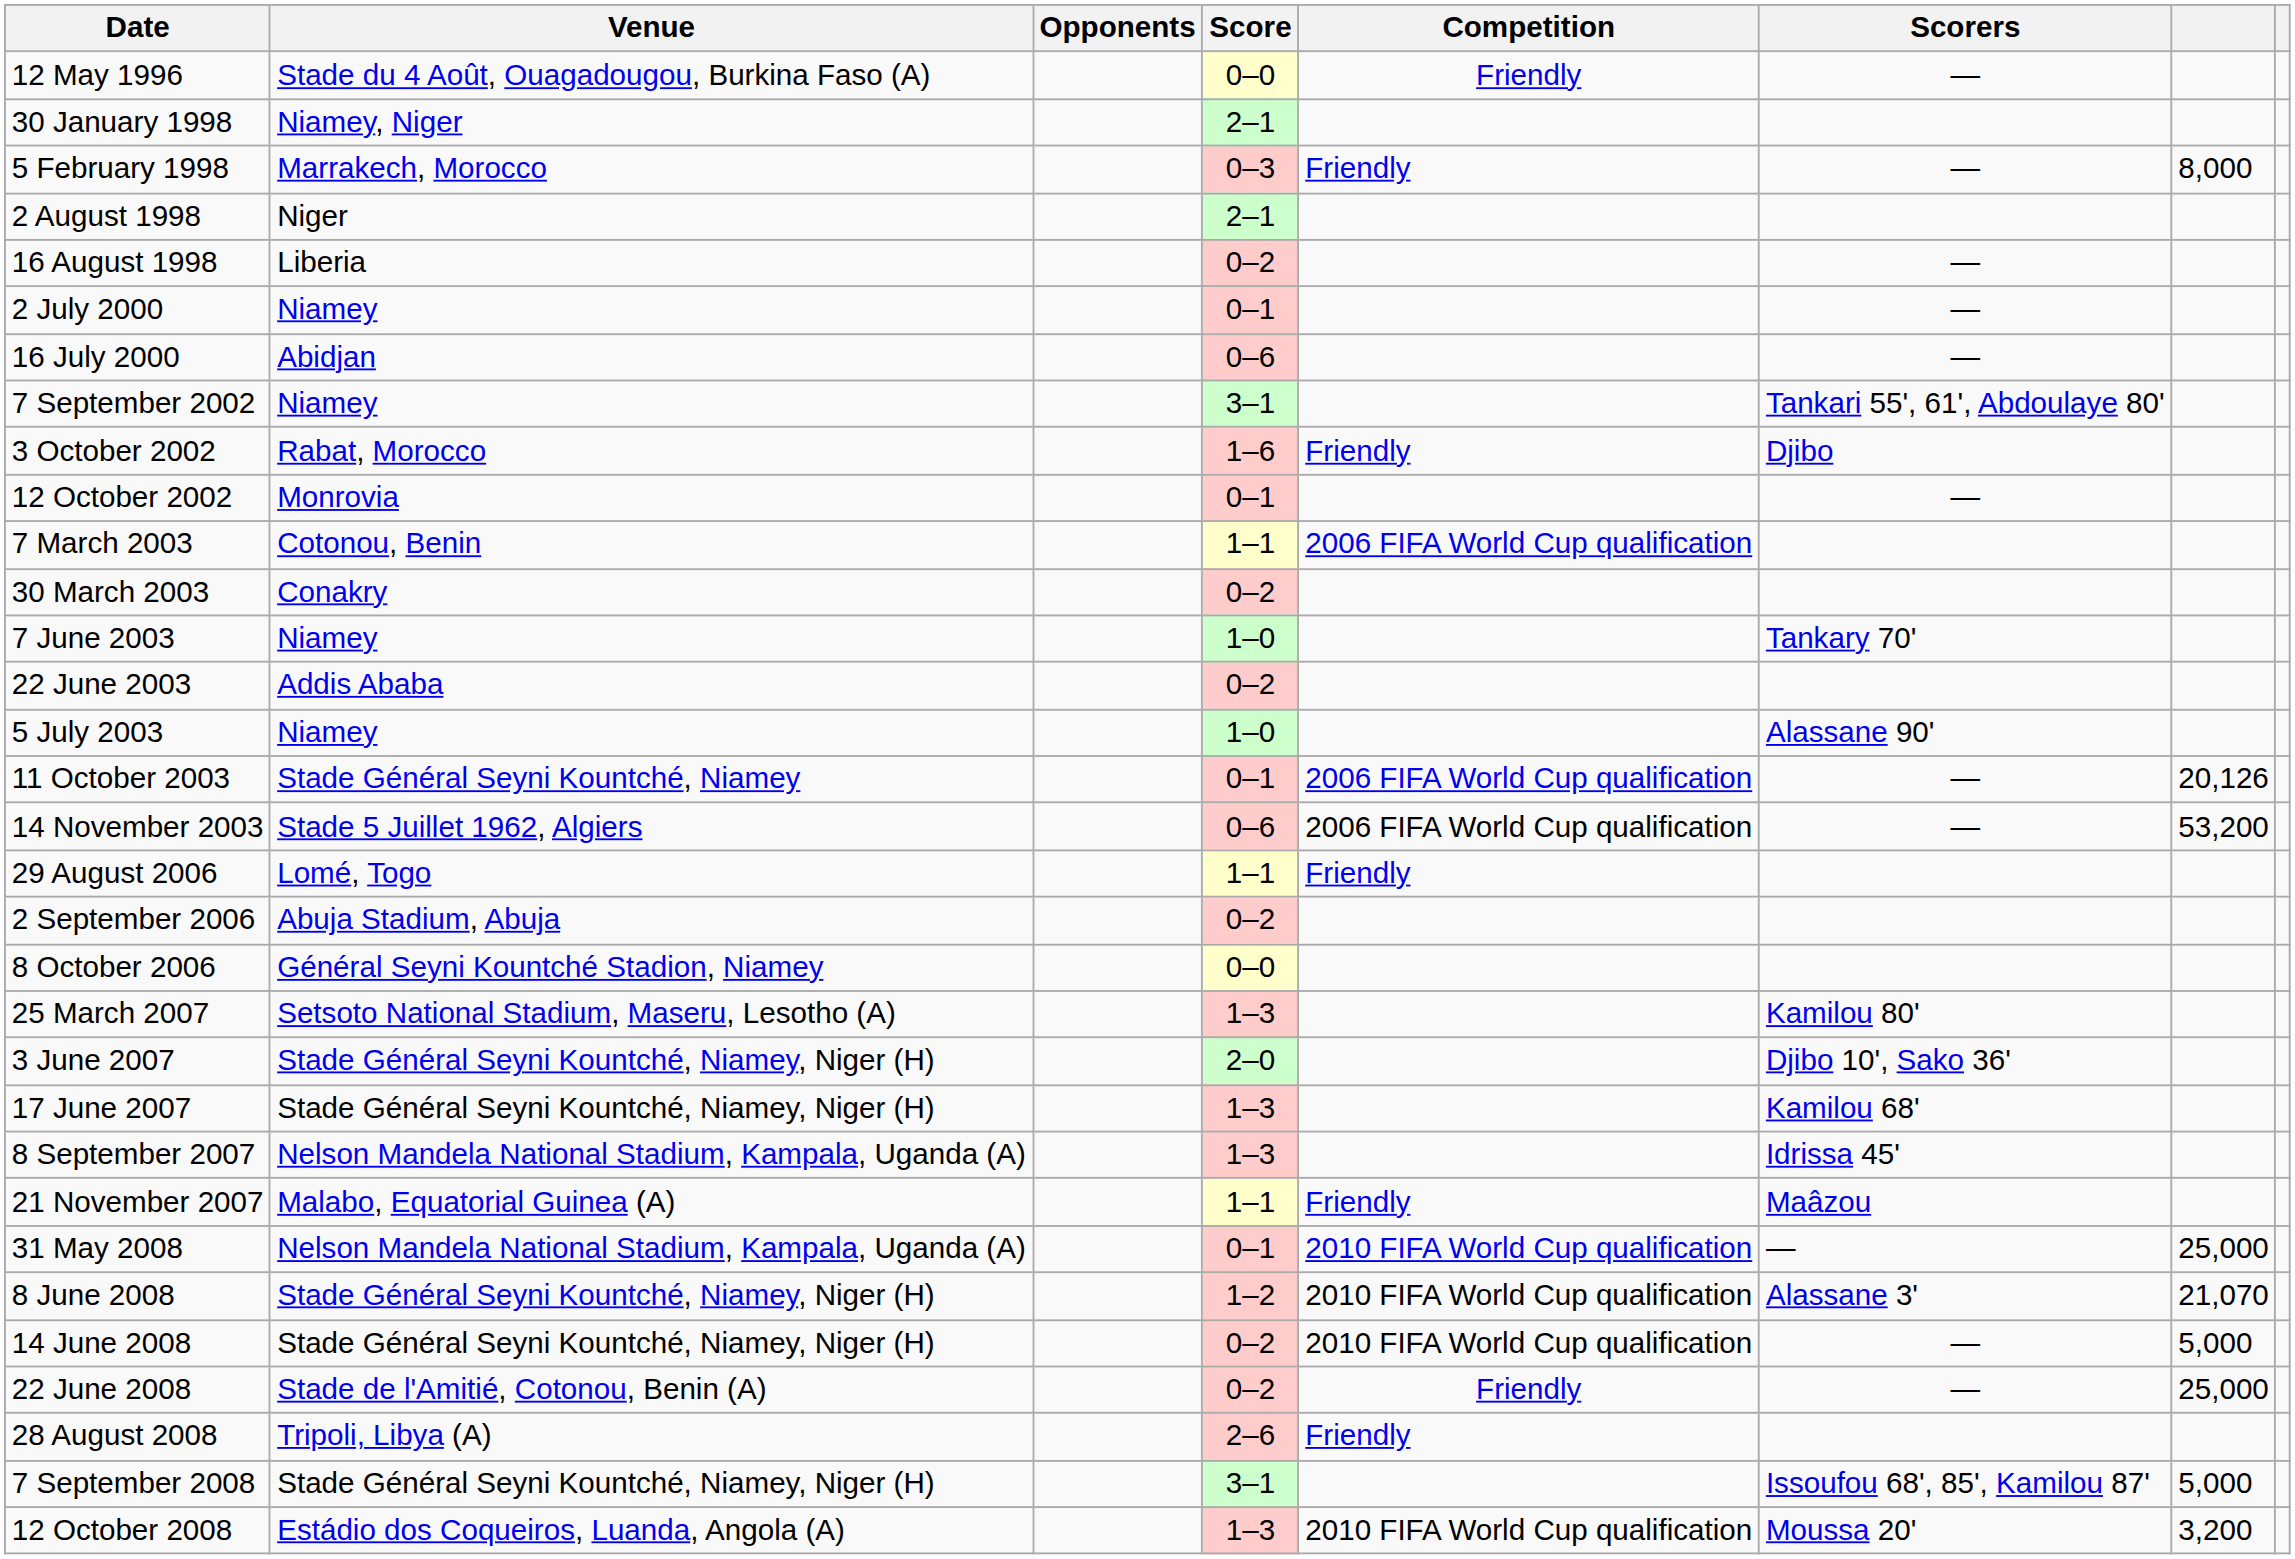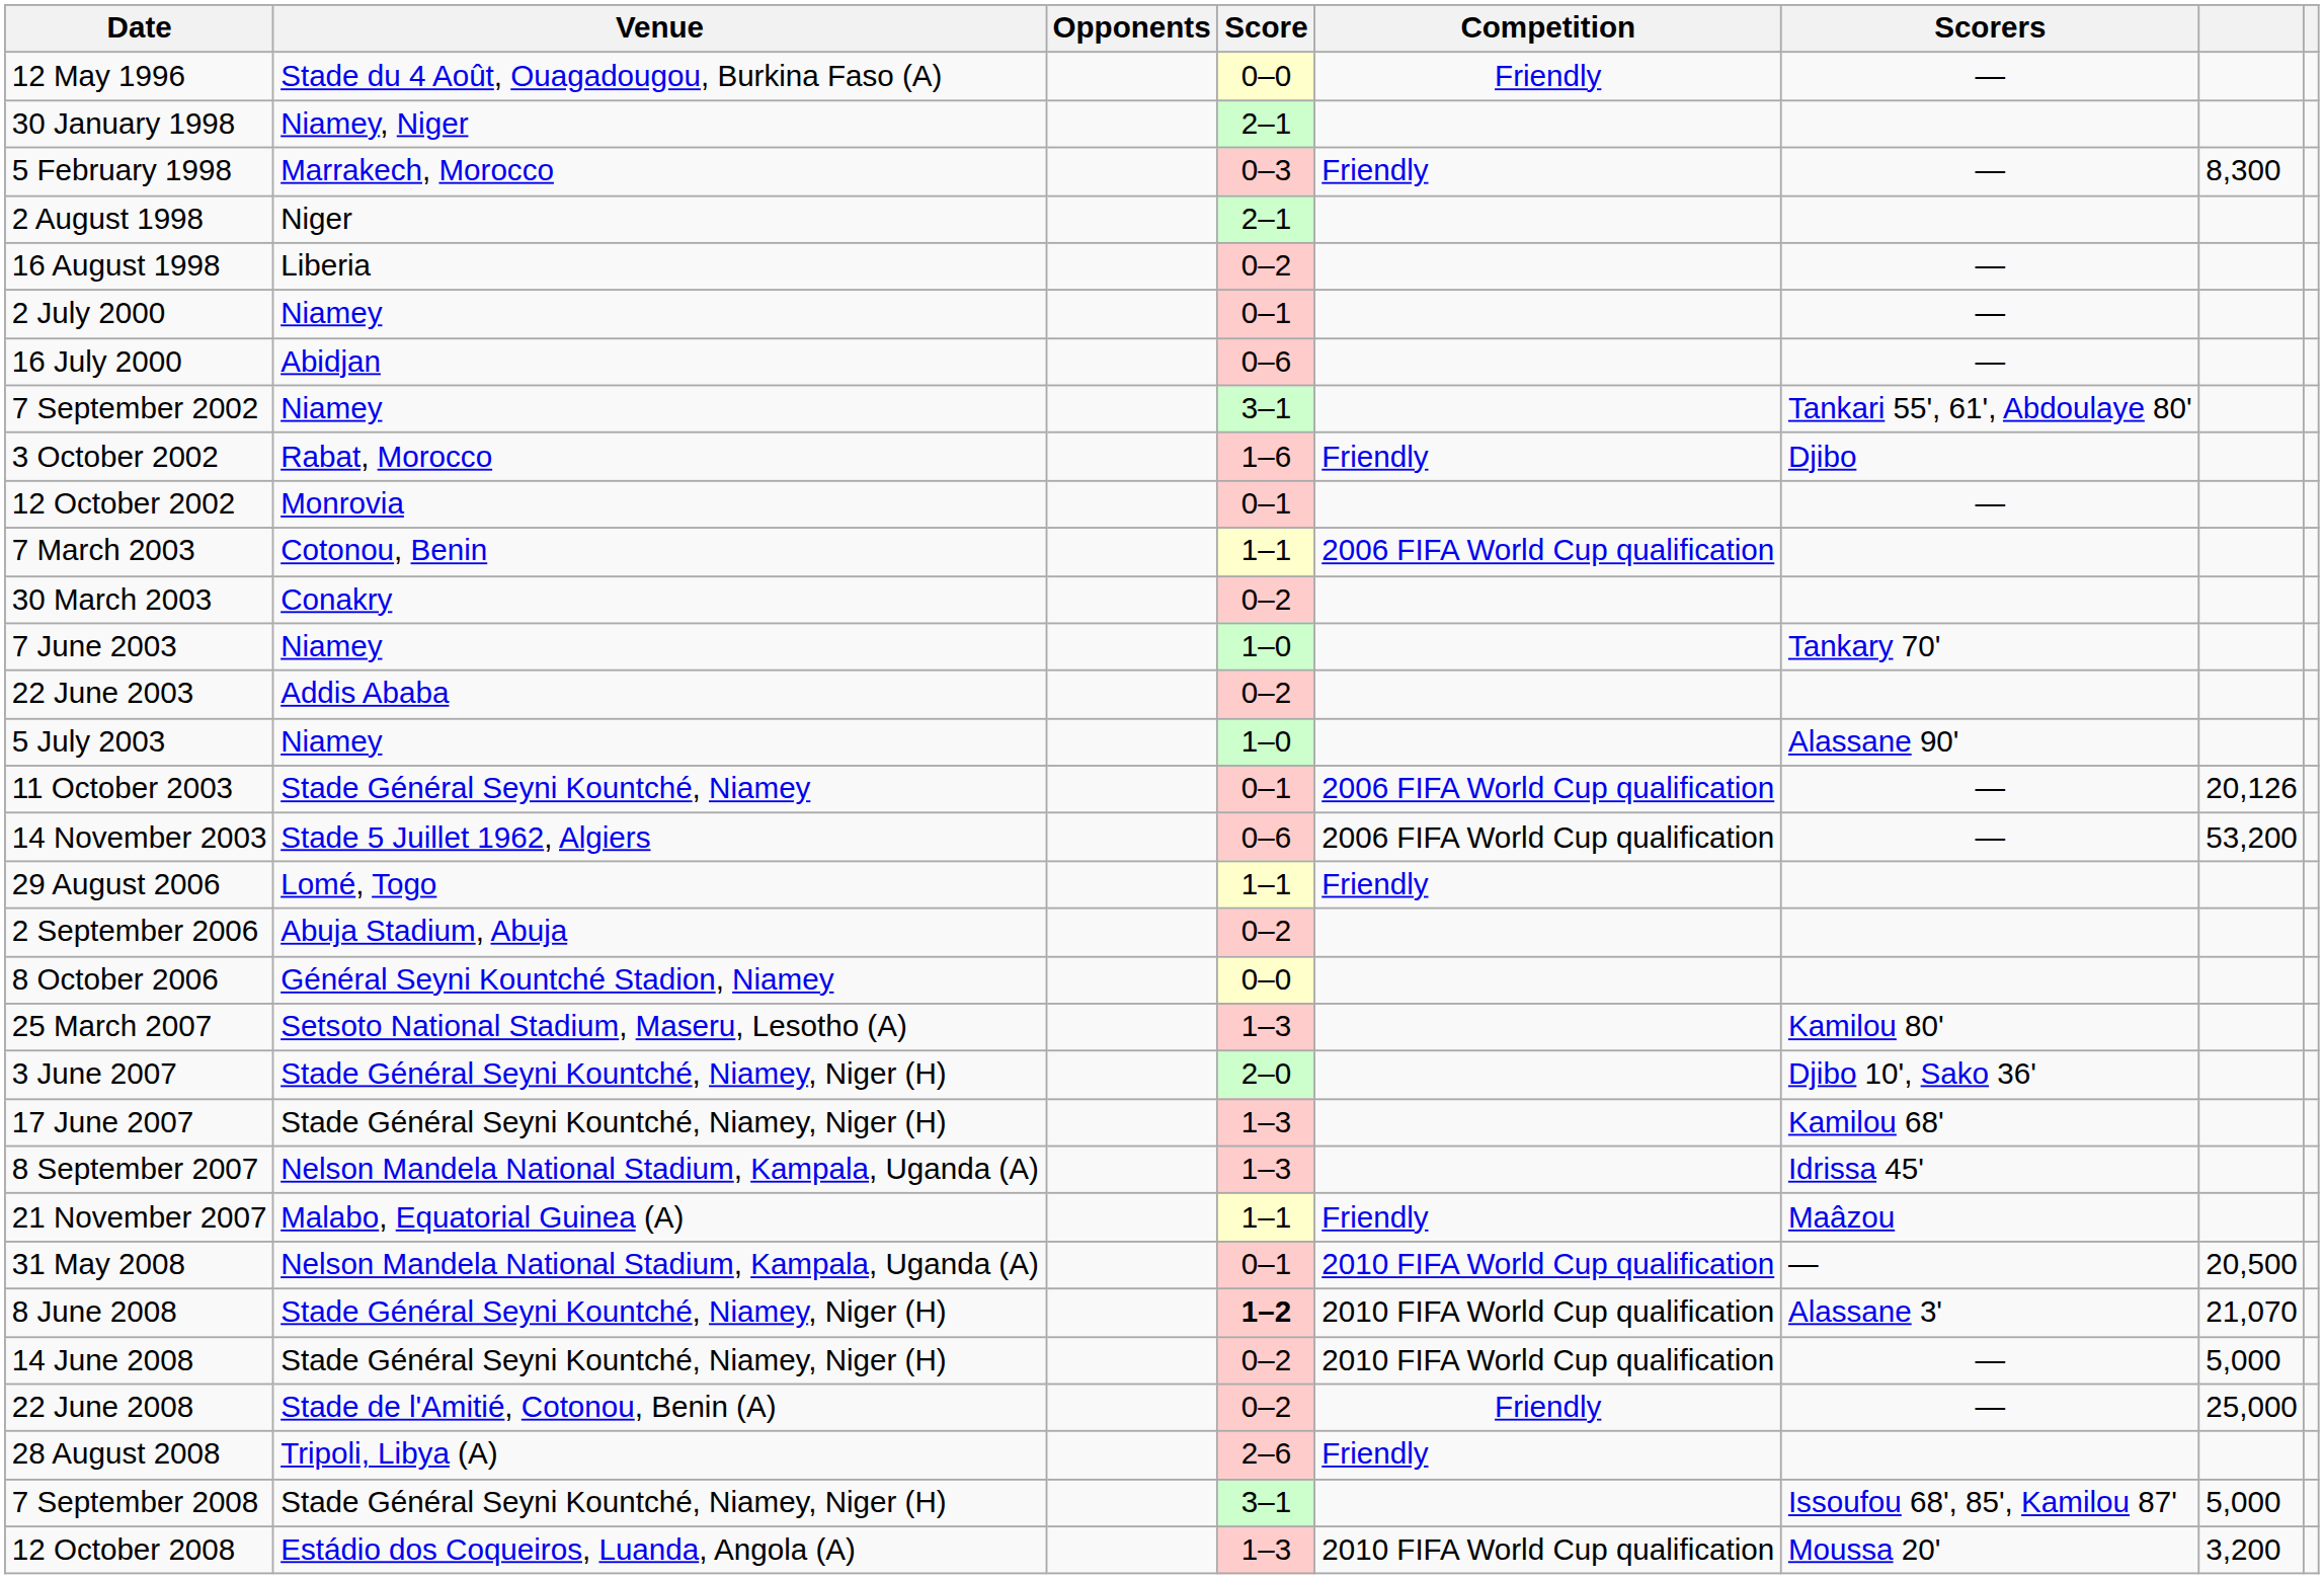 <table class="wikitable">
 <tr>
 <th>Date</th>
 <th>Venue</th>
 <th>Opponents</th>
 <th>Score</th>
 <th>Competition</th>
 <th class=unsortable>Scorers</th>
 <th></th>
 <th class=unsortable></th>
 </tr>
 <tr>
 <td>12 May 1996</td>
 <td><a href='#'>Stade du 4 Août</a>, <a href='#'>Ouagadougou</a>, Burkina Faso (A)</td>
 <td></td>
 <td align=center bgcolor=#FFFFCC>0–0</td>
 <td align=center><a href='#'>Friendly</a></td>
 <td align=center>—</td>
 <td></td>
 <td></td>
 </tr>
 <tr>
 <td>30 January 1998</td>
 <td><a href='#'>Niamey</a>, <a href='#'>Niger</a></td>
 <td></td>
 <td align=center bgcolor=#CCFFCC>2–1</td>
 <td></td>
 <td></td>
 <td></td>
 <td></td>
 </tr>
 <tr>
 <td>5 February 1998</td>
 <td><a href='#'>Marrakech</a>, <a href='#'>Morocco</a></td>
 <td></td>
 <td align=center bgcolor=#FFCCCC>0–3</td>
 <td><a href='#'>Friendly</a></td>
 <td align=center>—</td>
-<td>8,000</td>
+<td>8,300</td>
 <td></td>
 </tr>
 <tr>
 <td>2 August 1998</td>
 <td>Niger</td>
 <td></td>
 <td align=center bgcolor=#CCFFCC>2–1</td>
 <td></td>
 <td></td>
 <td></td>
 <td></td>
 </tr>
 <tr>
 <td>16 August 1998</td>
 <td>Liberia</td>
 <td></td>
 <td align=center bgcolor=#FFCCCC>0–2</td>
 <td></td>
 <td align=center>—</td>
 <td></td>
 <td></td>
 </tr>
 <tr>
 <td>2 July 2000</td>
 <td><a href='#'>Niamey</a></td>
 <td></td>
 <td align=center bgcolor=#FFCCCC>0–1</td>
 <td></td>
 <td align=center>—</td>
 <td></td>
 <td></td>
 </tr>
 <tr>
 <td>16 July 2000</td>
 <td><a href='#'>Abidjan</a></td>
 <td></td>
 <td align=center bgcolor=#FFCCCC>0–6</td>
 <td></td>
 <td align=center>—</td>
 <td></td>
 <td></td>
 </tr>
 <tr>
 <td>7 September 2002</td>
 <td><a href='#'>Niamey</a></td>
 <td></td>
 <td align=center bgcolor=#CCFFCC>3–1</td>
 <td></td>
 <td><a href='#'>Tankari</a> 55', 61', <a href='#'>Abdoulaye</a> 80'</td>
 <td></td>
 <td></td>
 </tr>
 <tr>
 <td>3 October 2002</td>
 <td><a href='#'>Rabat</a>, <a href='#'>Morocco</a></td>
 <td></td>
 <td align=center bgcolor=#FFCCCC>1–6</td>
 <td><a href='#'>Friendly</a></td>
 <td><a href='#'>Djibo</a></td>
 <td></td>
 <td></td>
 </tr>
 <tr>
 <td>12 October 2002</td>
 <td><a href='#'>Monrovia</a></td>
 <td></td>
 <td align=center bgcolor=#FFCCCC>0–1</td>
 <td></td>
 <td align=center>—</td>
 <td></td>
 <td></td>
 </tr>
 <tr>
 <td>7 March 2003</td>
 <td><a href='#'>Cotonou</a>, <a href='#'>Benin</a></td>
 <td></td>
 <td align=center bgcolor=#FFFFCC>1–1<br></td>
 <td><a href='#'>2006 FIFA World Cup qualification</a></td>
 <td></td>
 <td></td>
 <td></td>
 </tr>
 <tr>
 <td>30 March 2003</td>
 <td><a href='#'>Conakry</a></td>
 <td></td>
 <td align=center bgcolor=#FFCCCC>0–2</td>
 <td></td>
 <td></td>
 <td></td>
 <td></td>
 </tr>
 <tr>
 <td>7 June 2003</td>
 <td><a href='#'>Niamey</a></td>
 <td></td>
 <td align=center bgcolor=#CCFFCC>1–0</td>
 <td></td>
 <td><a href='#'>Tankary</a> 70'</td>
 <td></td>
 <td></td>
 </tr>
 <tr>
 <td>22 June 2003</td>
 <td><a href='#'>Addis Ababa</a></td>
 <td></td>
 <td align=center bgcolor=#FFCCCC>0–2</td>
 <td></td>
 <td></td>
 <td></td>
 <td></td>
 </tr>
 <tr>
 <td>5 July 2003</td>
 <td><a href='#'>Niamey</a></td>
 <td></td>
 <td align=center bgcolor=#CCFFCC>1–0</td>
 <td></td>
 <td><a href='#'>Alassane</a> 90'</td>
 <td></td>
 <td></td>
 </tr>
 <tr>
 <td>11 October 2003</td>
 <td><a href='#'>Stade Général Seyni Kountché</a>, <a href='#'>Niamey</a></td>
 <td></td>
 <td align=center bgcolor=#FFCCCC>0–1</td>
 <td><a href='#'>2006 FIFA World Cup qualification</a></td>
 <td align=center>—</td>
 <td>20,126</td>
 <td></td>
 </tr>
 <tr>
 <td>14 November 2003</td>
 <td><a href='#'>Stade 5 Juillet 1962</a>, <a href='#'>Algiers</a></td>
 <td></td>
 <td align=center bgcolor=#FFCCCC>0–6</td>
 <td>2006 FIFA World Cup qualification</td>
 <td align=center>—</td>
 <td>53,200</td>
 <td></td>
 </tr>
 <tr>
 <td>29 August 2006</td>
 <td><a href='#'>Lomé</a>, <a href='#'>Togo</a></td>
 <td></td>
 <td align=center bgcolor=#FFFFCC>1–1</td>
 <td><a href='#'>Friendly</a></td>
 <td></td>
 <td></td>
 <td></td>
 </tr>
 <tr>
 <td>2 September 2006</td>
 <td><a href='#'>Abuja Stadium</a>, <a href='#'>Abuja</a></td>
 <td></td>
 <td align=center bgcolor=#FFCCCC>0–2</td>
 <td></td>
 <td></td>
 <td></td>
 <td></td>
 </tr>
 <tr>
 <td>8 October 2006</td>
 <td><a href='#'>Général Seyni Kountché Stadion</a>, <a href='#'>Niamey</a></td>
 <td></td>
 <td align=center bgcolor=#FFFFCC>0–0</td>
 <td></td>
 <td></td>
 <td></td>
 <td></td>
 </tr>
 <tr>
 <td>25 March 2007</td>
 <td><a href='#'>Setsoto National Stadium</a>, <a href='#'>Maseru</a>, Lesotho (A)</td>
 <td></td>
 <td align=center bgcolor=#FFCCCC>1–3</td>
 <td></td>
 <td><a href='#'>Kamilou</a> 80'</td>
 <td></td>
 <td></td>
 </tr>
 <tr>
 <td>3 June 2007</td>
 <td><a href='#'>Stade Général Seyni Kountché</a>, <a href='#'>Niamey</a>, Niger (H)</td>
 <td></td>
 <td align=center bgcolor=#CCFFCC>2–0</td>
 <td></td>
 <td><a href='#'>Djibo</a> 10', <a href='#'>Sako</a> 36'</td>
 <td></td>
 <td></td>
 </tr>
 <tr>
 <td>17 June 2007</td>
 <td>Stade Général Seyni Kountché, Niamey, Niger (H)</td>
 <td></td>
 <td align=center bgcolor=#FFCCCC>1–3</td>
 <td></td>
 <td><a href='#'>Kamilou</a> 68'</td>
 <td></td>
 <td></td>
 </tr>
 <tr>
 <td>8 September 2007</td>
 <td><a href='#'>Nelson Mandela National Stadium</a>, <a href='#'>Kampala</a>, Uganda (A)</td>
 <td></td>
 <td align=center bgcolor=#FFCCCC>1–3</td>
 <td></td>
 <td><a href='#'>Idrissa</a> 45'</td>
 <td></td>
 <td></td>
 </tr>
 <tr>
 <td>21 November 2007</td>
 <td><a href='#'>Malabo</a>, <a href='#'>Equatorial Guinea</a> (A)</td>
 <td></td>
 <td align=center bgcolor=#FFFFCC>1–1</td>
 <td><a href='#'>Friendly</a></td>
 <td><a href='#'>Maâzou</a></td>
 <td></td>
 <td></td>
 </tr>
 <tr>
 <td>31 May 2008</td>
 <td><a href='#'>Nelson Mandela National Stadium</a>, <a href='#'>Kampala</a>, Uganda (A)</td>
 <td></td>
 <td align=center bgcolor=#FFCCCC>0–1</td>
 <td><a href='#'>2010 FIFA World Cup qualification</a></td>
 <td>—</td>
-<td>25,000</td>
+<td>20,500</td>
 <td></td>
 </tr>
 <tr>
 <td>8 June 2008</td>
 <td><a href='#'>Stade Général Seyni Kountché</a>, <a href='#'>Niamey</a>, Niger (H)</td>
 <td></td>
-<td align=center bgcolor=#FFCCCC>1–2</td>
+<td align=center bgcolor=#FFCCCC><strong>1–2</strong></td>
 <td>2010 FIFA World Cup qualification</td>
 <td><a href='#'>Alassane</a> 3'</td>
 <td>21,070</td>
 <td></td>
 </tr>
 <tr>
 <td>14 June 2008</td>
 <td>Stade Général Seyni Kountché, Niamey, Niger (H)</td>
 <td></td>
 <td align=center bgcolor=#FFCCCC>0–2</td>
 <td>2010 FIFA World Cup qualification</td>
 <td align=center>—</td>
 <td>5,000</td>
 <td></td>
 </tr>
 <tr>
 <td>22 June 2008</td>
 <td><a href='#'>Stade de l'Amitié</a>, <a href='#'>Cotonou</a>, Benin (A)</td>
 <td></td>
 <td align=center bgcolor=#FFCCCC>0–2</td>
 <td align=center><a href='#'>Friendly</a></td>
 <td align=center>—</td>
 <td>25,000</td>
 <td></td>
 </tr>
 <tr>
 <td>28 August 2008</td>
 <td><a href='#'>Tripoli, Libya</a> (A)</td>
 <td></td>
 <td align=center bgcolor=#FFCCCC>2–6</td>
 <td><a href='#'>Friendly</a></td>
 <td></td>
 <td></td>
 <td></td>
 </tr>
 <tr>
 <td>7 September 2008</td>
 <td>Stade Général Seyni Kountché, Niamey, Niger (H)</td>
 <td></td>
 <td align=center bgcolor=#CCFFCC>3–1</td>
 <td></td>
 <td><a href='#'>Issoufou</a> 68', 85', <a href='#'>Kamilou</a> 87'</td>
 <td>5,000</td>
 <td></td>
 </tr>
 <tr>
 <td>12 October 2008</td>
 <td><a href='#'>Estádio dos Coqueiros</a>, <a href='#'>Luanda</a>, Angola (A)</td>
 <td></td>
 <td align=center bgcolor=#FFCCCC>1–3</td>
 <td>2010 FIFA World Cup qualification</td>
 <td><a href='#'>Moussa</a> 20'</td>
 <td>3,200</td>
 <td></td>
 </tr>
 </table>
